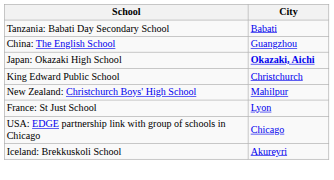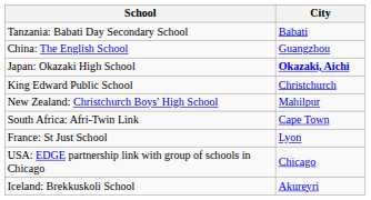 <table border="1" class="wikitable">
 <tr>
 <th width="380">School</th>
 <th width="120">City</th>
 </tr>
 <tr>
 <td>Tanzania: Babati Day Secondary School</td>
 <td><a href='#'>Babati</a></td>
 </tr>
 <tr>
 <td>China: <a href='#'>The English School</a></td>
 <td><a href='#'>Guangzhou</a></td>
 </tr>
 <tr>
 <td>Japan: Okazaki High School</td>
 <td><strong><a href='#'>Okazaki, Aichi</a></strong></td>
 </tr>
 <tr>
 <td India: King Edward Public School (Mahilpur)>King Edward Public School</td>
 <td><a href='#'>Christchurch</a></td>
 </tr>
 <tr>
 <td>New Zealand: <a href='#'>Christchurch Boys' High School</a></td>
 <td><a href='#'>Mahilpur</a></td>
 </tr>
 <tr>
+<td>South Africa: Afri-Twin Link</td>
+<td><a href='#'>Cape Town</a></td>
+</tr>
+<tr>
 <td>France: St Just School</td>
 <td><a href='#'>Lyon</a></td>
 </tr>
 <tr>
 <td>USA: <a href='#'>EDGE</a> partnership link with group of schools in Chicago</td>
 <td><a href='#'>Chicago</a></td>
 </tr>
 <tr>
 <td>Iceland: Brekkuskoli School</td>
 <td><a href='#'>Akureyri</a></td>
 </tr>
 </table>
